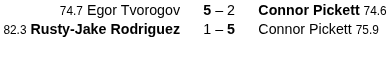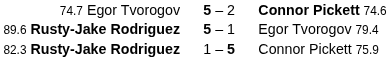 <table style="text-align:center">
 <tr>
 <th width=233></th>
 <th width=80></th>
 <th width=233></th>
 </tr>
 <tr>
 <td align=right><small>74.7</small> Egor Tvorogov </td>
 <td><strong>5</strong> – 2</td>
 <td align=left> <strong>Connor Pickett</strong> <small>74.6</small></td>
 </tr>
 <tr>
+<td align=right><small>89.6</small> <strong>Rusty-Jake Rodriguez</strong> </td>
+<td><strong>5</strong> – 1</td>
+<td align=left> Egor Tvorogov <small>79.4</small></td>
+</tr>
+<tr>
 <td align=right><small>82.3</small> <strong>Rusty-Jake Rodriguez</strong> </td>
 <td>1 – <strong>5</strong></td>
 <td align=left> Connor Pickett <small>75.9</small></td>
 </tr>
 </table>
